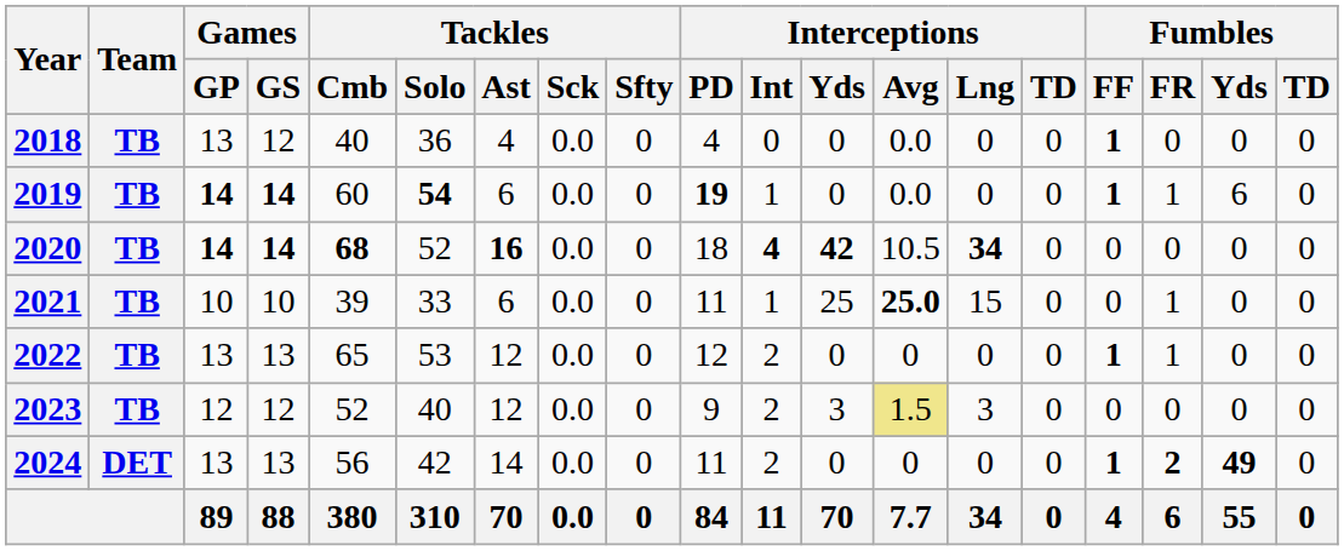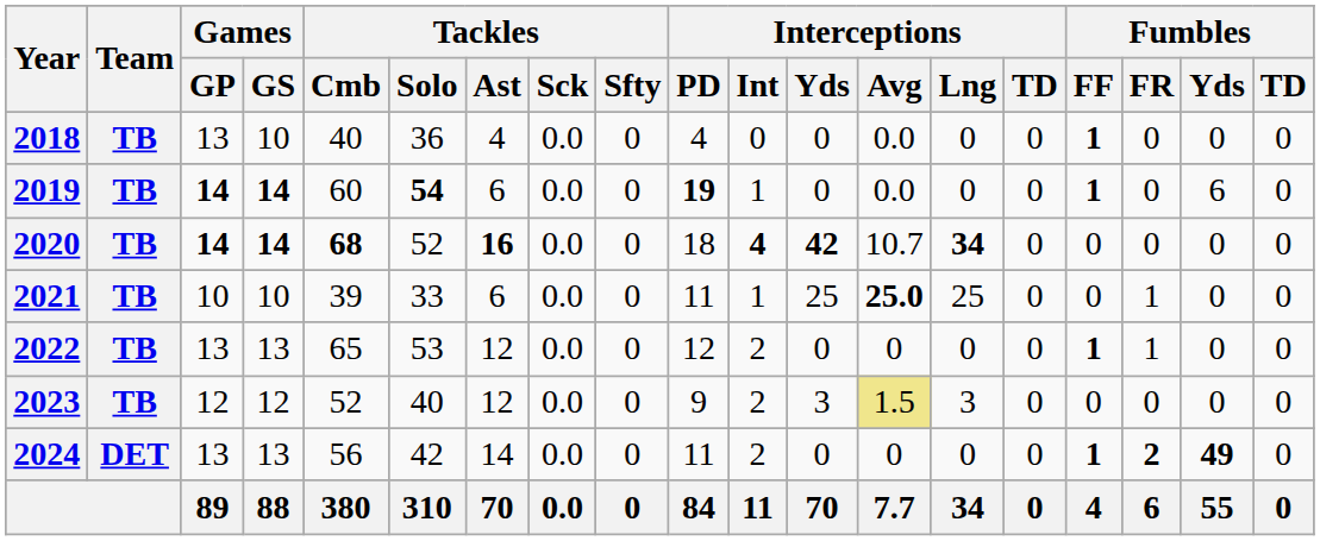 <table class="wikitable" style="text-align: center;">
 <tr>
 <th rowspan="2">Year</th>
 <th rowspan="2">Team</th>
 <th colspan="2">Games</th>
 <th colspan="5">Tackles</th>
 <th colspan="6">Interceptions</th>
 <th colspan="4">Fumbles</th>
 </tr>
 <tr>
 <th>GP</th>
 <th>GS</th>
 <th>Cmb</th>
 <th>Solo</th>
 <th>Ast</th>
 <th>Sck</th>
 <th>Sfty</th>
 <th>PD</th>
 <th>Int</th>
 <th>Yds</th>
 <th>Avg</th>
 <th>Lng</th>
 <th>TD</th>
 <th>FF</th>
 <th>FR</th>
 <th>Yds</th>
 <th>TD</th>
 </tr>
 <tr>
 <th><a href='#'>2018</a></th>
 <th><a href='#'>TB</a></th>
 <td>13</td>
-<td>12</td>
+<td>10</td>
 <td>40</td>
 <td>36</td>
 <td>4</td>
 <td>0.0</td>
 <td>0</td>
 <td>4</td>
 <td>0</td>
 <td>0</td>
 <td>0.0</td>
 <td>0</td>
 <td>0</td>
 <td><strong>1</strong></td>
 <td>0</td>
 <td>0</td>
 <td>0</td>
 </tr>
 <tr>
 <th><a href='#'>2019</a></th>
 <th><a href='#'>TB</a></th>
 <td><strong>14</strong></td>
 <td><strong>14</strong></td>
 <td>60</td>
 <td><strong>54</strong></td>
 <td>6</td>
 <td>0.0</td>
 <td>0</td>
 <td><strong>19</strong></td>
 <td>1</td>
 <td>0</td>
 <td>0.0</td>
 <td>0</td>
 <td>0</td>
 <td><strong>1</strong></td>
-<td>1</td>
+<td>0</td>
 <td>6</td>
 <td>0</td>
 </tr>
 <tr>
 <th><a href='#'>2020</a></th>
 <th><a href='#'>TB</a></th>
 <td><strong>14</strong></td>
 <td><strong>14</strong></td>
 <td><strong>68</strong></td>
 <td>52</td>
 <td><strong>16</strong></td>
 <td>0.0</td>
 <td>0</td>
 <td>18</td>
 <td><strong>4</strong></td>
 <td><strong>42</strong></td>
-<td>10.5</td>
+<td>10.7</td>
 <td><strong>34</strong></td>
 <td>0</td>
 <td>0</td>
 <td>0</td>
 <td>0</td>
 <td>0</td>
 </tr>
 <tr>
 <th><a href='#'>2021</a></th>
 <th><a href='#'>TB</a></th>
 <td>10</td>
 <td>10</td>
 <td>39</td>
 <td>33</td>
 <td>6</td>
 <td>0.0</td>
 <td>0</td>
 <td>11</td>
 <td>1</td>
 <td>25</td>
 <td><strong>25.0</strong></td>
-<td>15</td>
+<td>25</td>
 <td>0</td>
 <td>0</td>
 <td>1</td>
 <td>0</td>
 <td>0</td>
 </tr>
 <tr>
 <th><a href='#'>2022</a></th>
 <th><a href='#'>TB</a></th>
 <td>13</td>
 <td>13</td>
 <td>65</td>
 <td>53</td>
 <td>12</td>
 <td>0.0</td>
 <td>0</td>
 <td>12</td>
 <td>2</td>
 <td>0</td>
 <td>0</td>
 <td>0</td>
 <td>0</td>
 <td><strong>1</strong></td>
 <td>1</td>
 <td>0</td>
 <td>0</td>
 </tr>
 <tr>
 <th><a href='#'>2023</a></th>
 <th><a href='#'>TB</a></th>
 <td>12</td>
 <td>12</td>
 <td>52</td>
 <td>40</td>
 <td>12</td>
 <td>0.0</td>
 <td>0</td>
 <td>9</td>
 <td>2</td>
 <td>3</td>
 <td style="background: khaki;">1.5</td>
 <td>3</td>
 <td>0</td>
 <td>0</td>
 <td>0</td>
 <td>0</td>
 <td>0</td>
 </tr>
 <tr>
 <th><a href='#'>2024</a></th>
 <th><a href='#'>DET</a></th>
 <td>13</td>
 <td>13</td>
 <td>56</td>
 <td>42</td>
 <td>14</td>
 <td>0.0</td>
 <td>0</td>
 <td>11</td>
 <td>2</td>
 <td>0</td>
 <td>0</td>
 <td>0</td>
 <td>0</td>
 <td><strong>1</strong></td>
 <td><strong>2</strong></td>
 <td><strong>49</strong></td>
 <td>0</td>
 </tr>
 <tr>
 <th colspan="2"></th>
 <th>89</th>
 <th>88</th>
 <th>380</th>
 <th>310</th>
 <th>70</th>
 <th>0.0</th>
 <th>0</th>
 <th>84</th>
 <th>11</th>
 <th>70</th>
 <th>7.7</th>
 <th>34</th>
 <th>0</th>
 <th>4</th>
 <th>6</th>
 <th>55</th>
 <th>0</th>
 </tr>
 </table>
